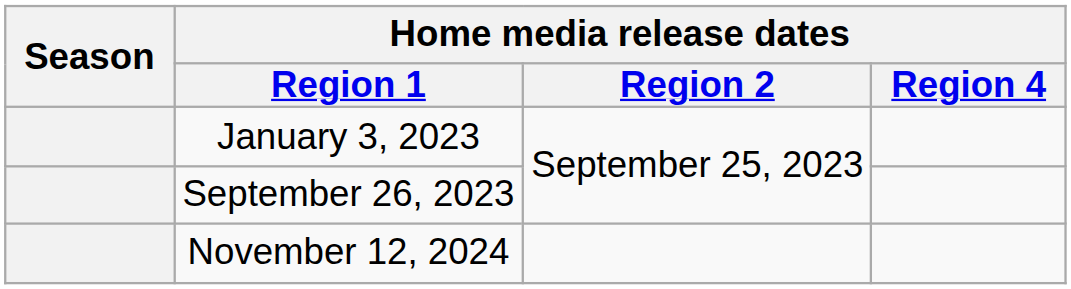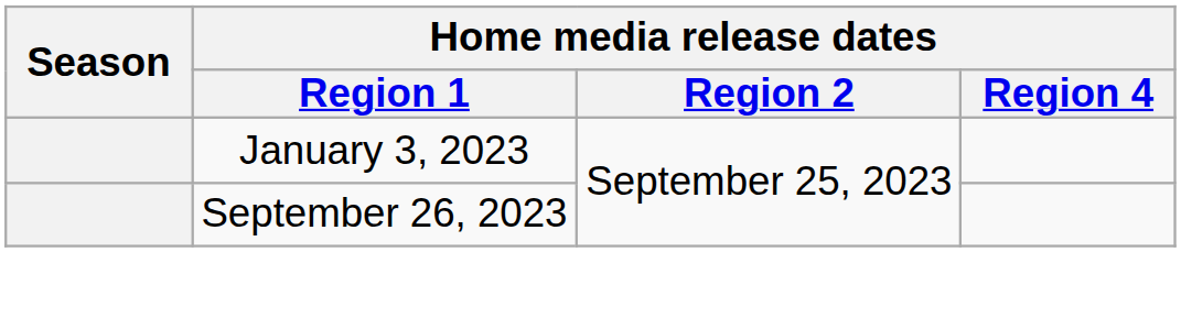 <table class="wikitable plainrowheaders" style="float:right; text-align:center; margin:10px;">
 <tr>
 <th scope="col" style="padding:0 8px;" rowspan="2">Season</th>
 <th scope="col" colspan="3">Home media release dates</th>
 </tr>
 <tr>
 <th scope="col" style="padding: 0 8px"><a href='#'>Region 1</a></th>
 <th scope="col" style="padding: 0 8px"><a href='#'>Region 2</a></th>
 <th scope="col" style="padding: 0 8px"><a href='#'>Region 4</a></th>
 </tr>
 <tr>
 <th></th>
 <td>January 3, 2023</td>
 <td rowspan="2">September 25, 2023</td>
 <td></td>
 </tr>
 <tr>
 <th></th>
 <td>September 26, 2023</td>
 <td></td>
 </tr>
-<tr>
-<th></th>
-<td>November 12, 2024</td>
-<td></td>
-<td></td>
-</tr>
 </table>
